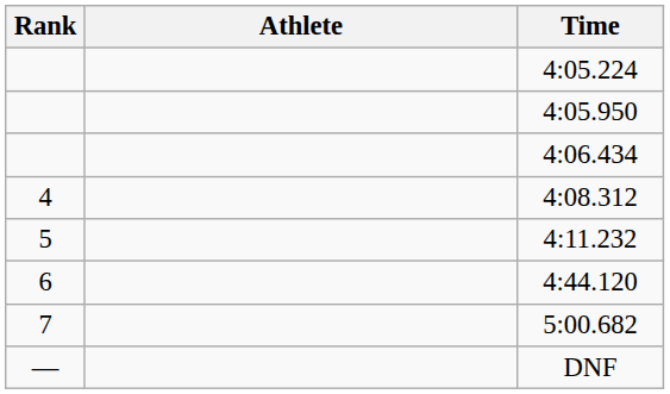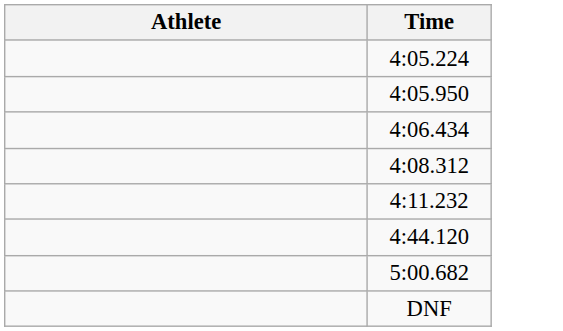 <table class=wikitable style="text-align:center">
 <tr>
-<th width=40>Rank</th>
 <th width=250>Athlete</th>
 <th width=80>Time</th>
 </tr>
 <tr>
-<td></td>
 <td align=left></td>
 <td>4:05.224</td>
 </tr>
 <tr>
-<td></td>
 <td align=left></td>
 <td>4:05.950</td>
 </tr>
 <tr>
-<td></td>
 <td align=left></td>
 <td>4:06.434</td>
 </tr>
 <tr>
-<td>4</td>
 <td align=left></td>
 <td>4:08.312</td>
 </tr>
 <tr>
-<td>5</td>
 <td align=left></td>
 <td>4:11.232</td>
 </tr>
 <tr>
-<td>6</td>
 <td align=left></td>
 <td>4:44.120</td>
 </tr>
 <tr>
-<td>7</td>
 <td align=left></td>
 <td>5:00.682</td>
 </tr>
 <tr>
-<td>—</td>
 <td align=left></td>
 <td>DNF</td>
 </tr>
 </table>
